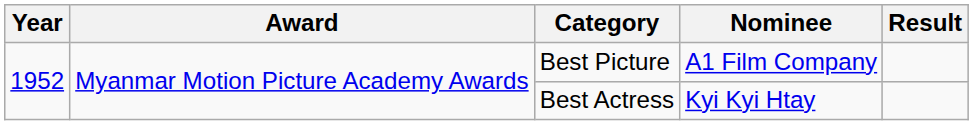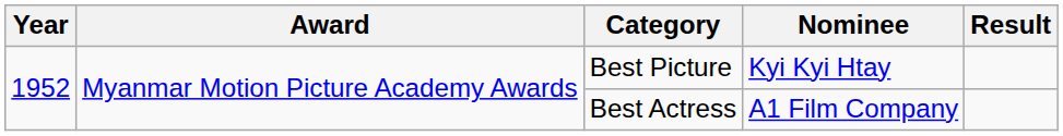 <table class="wikitable">
 <tr>
 <th>Year</th>
 <th>Award</th>
 <th>Category</th>
 <th>Nominee</th>
 <th>Result</th>
 </tr>
 <tr>
 <td scope="row" rowspan="2"><a href='#'>1952</a></td>
 <td scope="row" rowspan="2"><a href='#'>Myanmar Motion Picture Academy Awards</a></td>
 <td>Best Picture</td>
-<td><a href='#'>A1 Film Company</a></td>
+<td><a href='#'>Kyi Kyi Htay</a></td>
 <td></td>
 </tr>
 <tr>
 <td>Best Actress</td>
-<td><a href='#'>Kyi Kyi Htay</a></td>
+<td><a href='#'>A1 Film Company</a></td>
 <td></td>
 </tr>
 </table>
